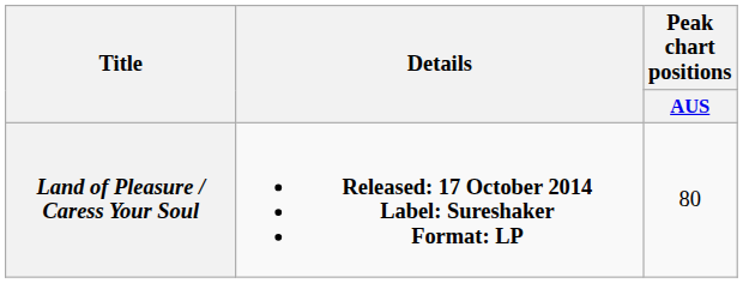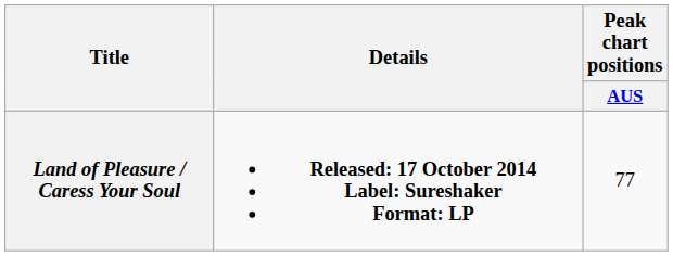 <table class="wikitable plainrowheaders" style="text-align:center;">
 <tr>
 <th scope="col" rowspan="2" style="width:10em;">Title</th>
 <th scope="col" rowspan="2" style="width:18em;">Details</th>
 <th scope="col" colspan="1">Peak chart positions</th>
 </tr>
 <tr>
 <th scope="col" style="width:2.2em;font-size:90%;"><a href='#'>AUS</a><br></th>
 </tr>
 <tr>
 <th scope="row"><em>Land of Pleasure / Caress Your Soul</em></th>
 <td><strong><br><ul><li>Released: 17 October 2014</li><li>Label: Sureshaker</li><li>Format: LP</li></ul></strong></td>
-<td>80</td>
+<td>77</td>
 </tr>
 </table>
